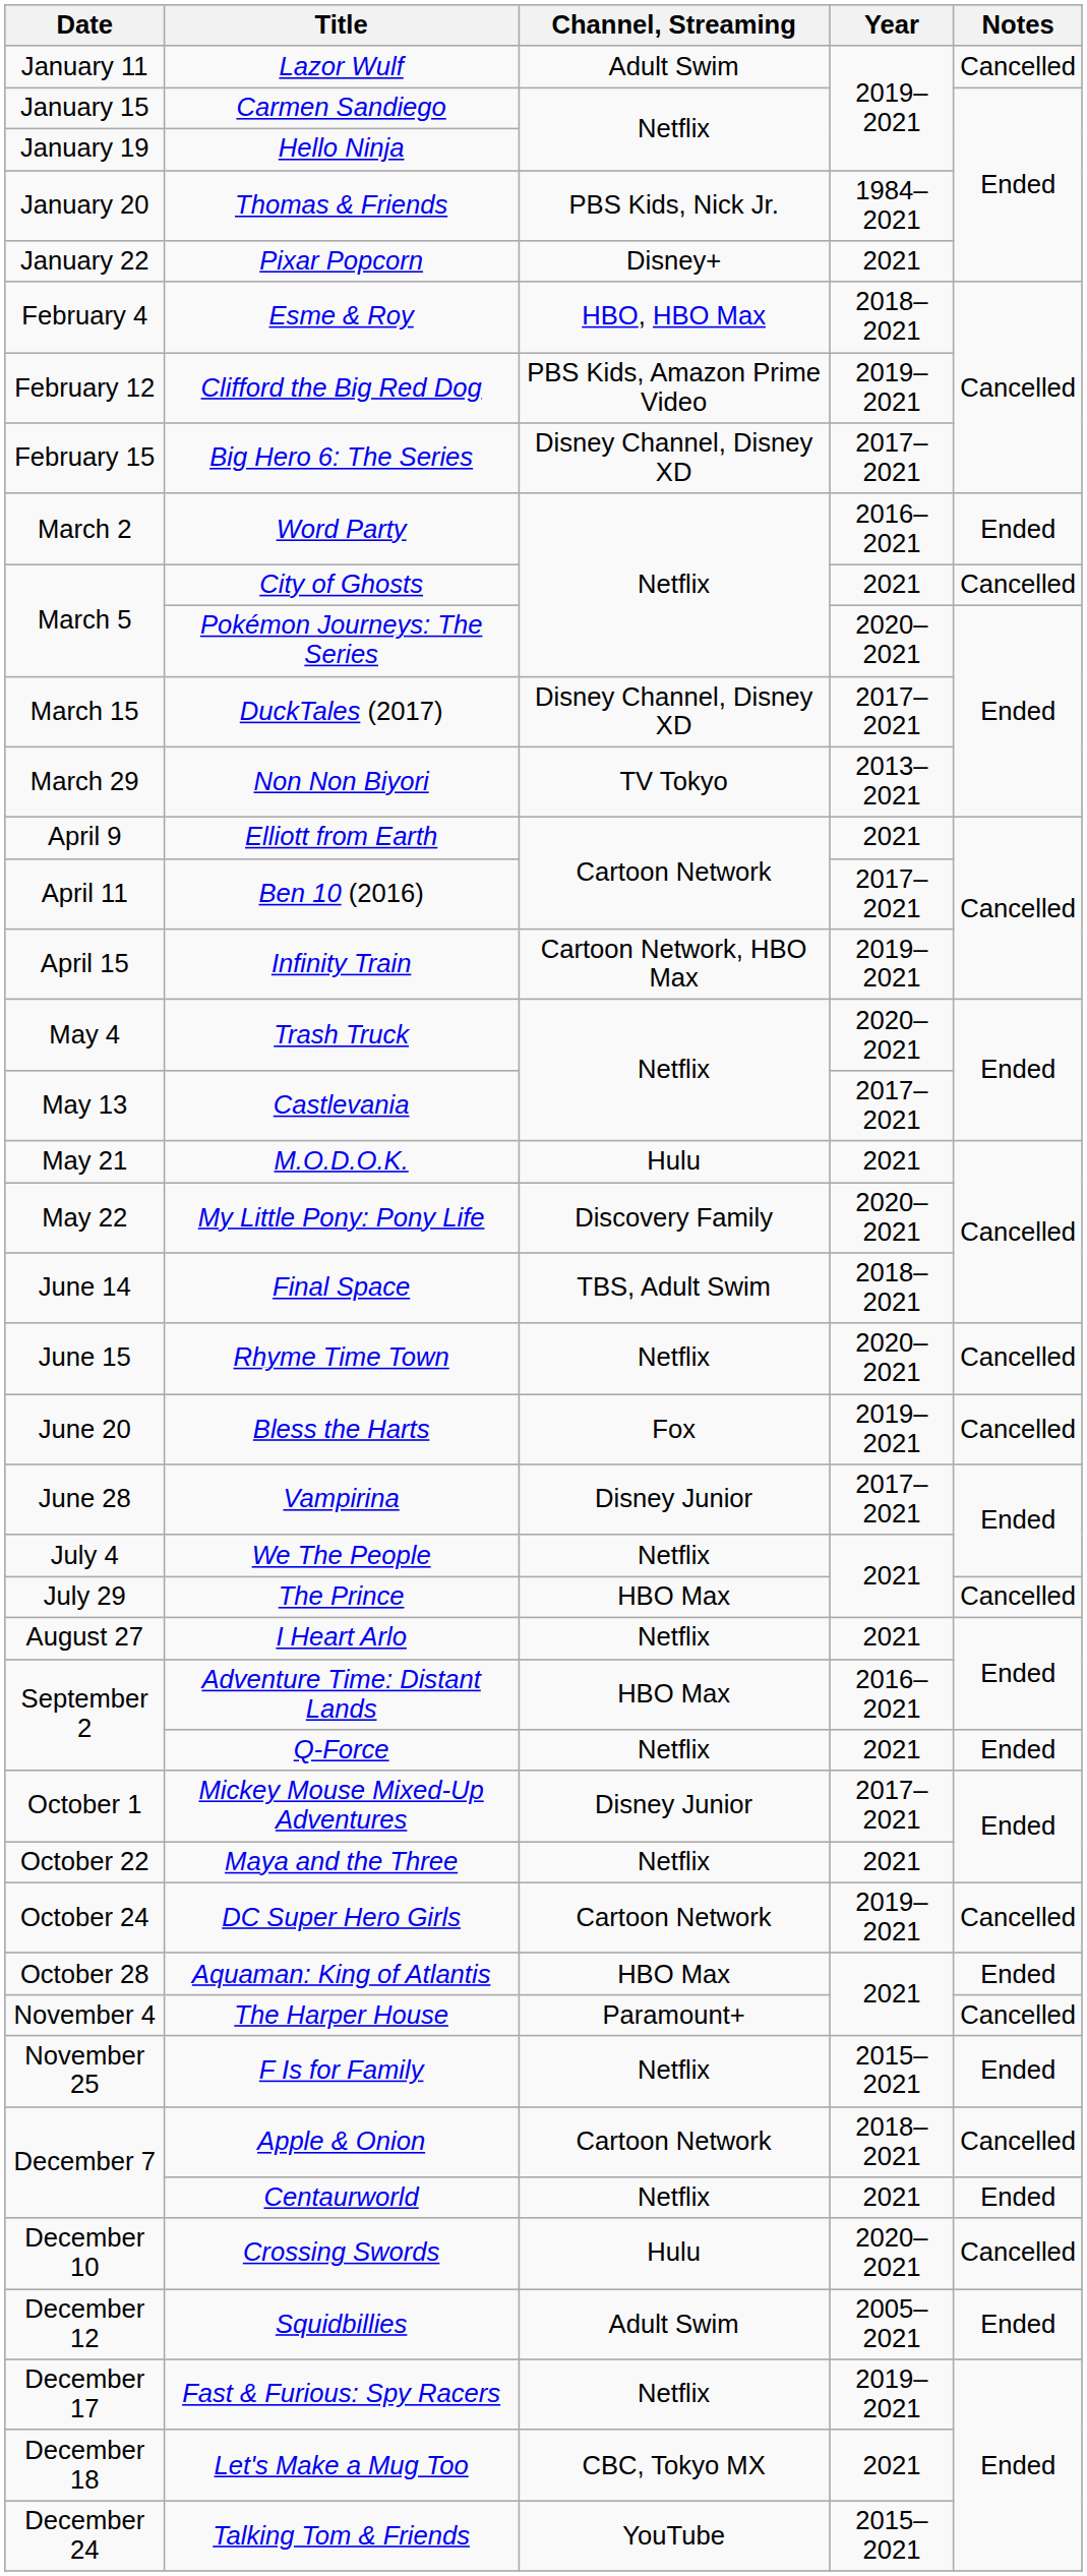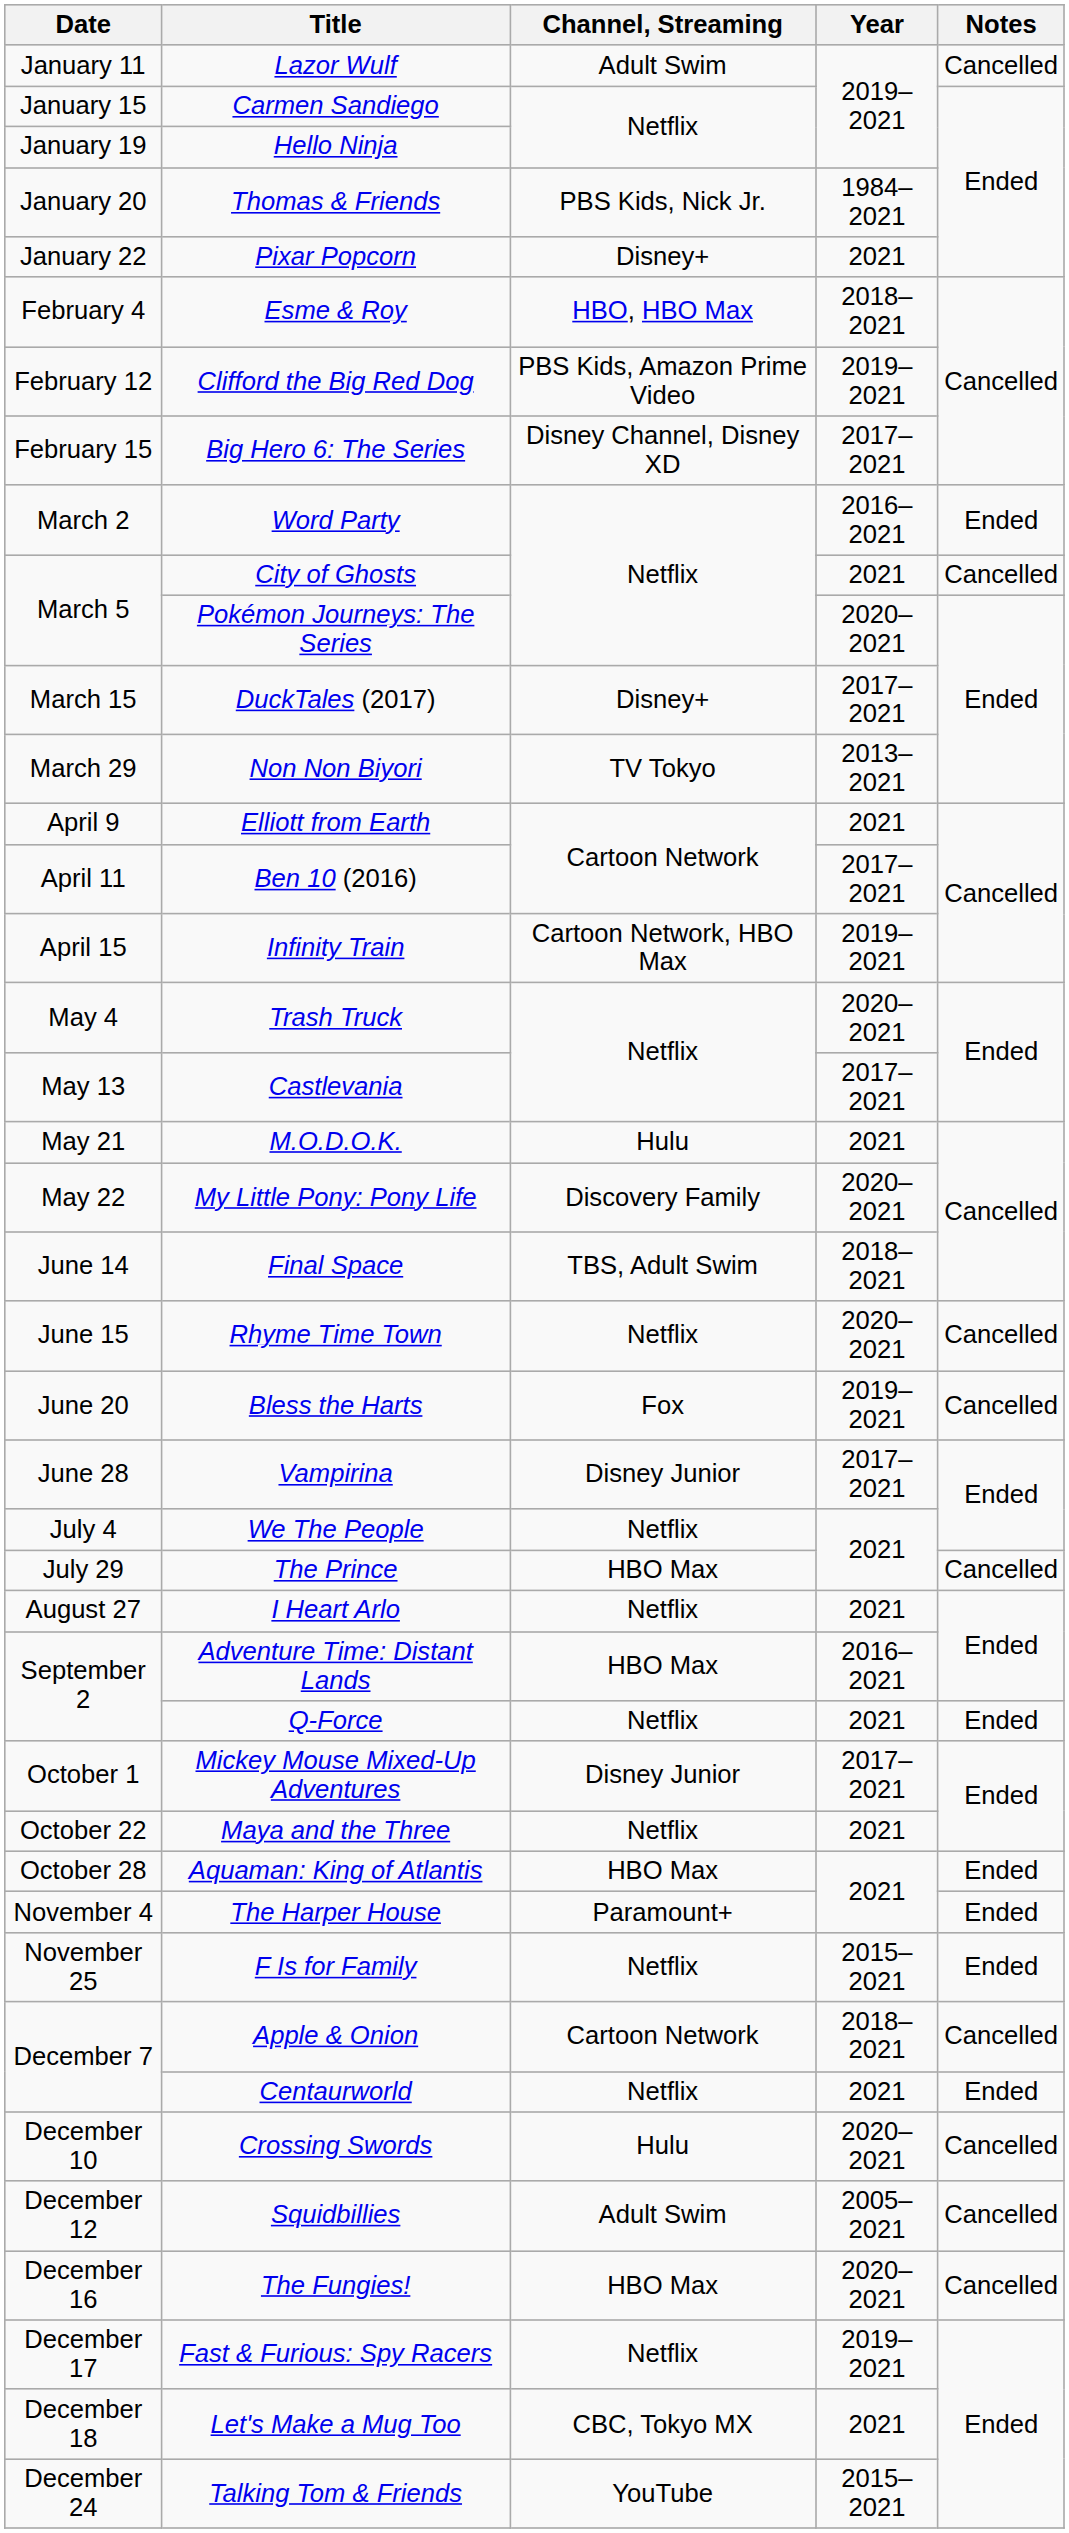 <table class="wikitable" style="text-align: center" width="75%">
 <tr>
 <th scope="col">Date</th>
 <th scope="col">Title</th>
 <th scope="col">Channel, Streaming</th>
 <th scope="col">Year</th>
 <th scope="col">Notes</th>
 </tr>
 <tr>
 <td>January 11</td>
 <td><em><a href='#'>Lazor Wulf</a></em></td>
 <td>Adult Swim</td>
 <td rowspan="3">2019–2021</td>
 <td>Cancelled</td>
 </tr>
 <tr>
 <td>January 15</td>
 <td><em><a href='#'>Carmen Sandiego</a></em></td>
 <td rowspan="2">Netflix</td>
 <td rowspan="4">Ended</td>
 </tr>
 <tr>
 <td>January 19</td>
 <td><em><a href='#'>Hello Ninja</a></em></td>
 </tr>
 <tr>
 <td>January 20</td>
 <td><em><a href='#'>Thomas & Friends</a></em></td>
 <td>PBS Kids, Nick Jr.</td>
 <td>1984–2021</td>
 </tr>
 <tr>
 <td>January 22</td>
 <td><em><a href='#'>Pixar Popcorn</a></em></td>
 <td>Disney+</td>
 <td>2021</td>
 </tr>
 <tr>
 <td>February 4</td>
 <td><em><a href='#'>Esme & Roy</a></em></td>
 <td><a href='#'>HBO</a>, <a href='#'>HBO Max</a></td>
 <td>2018–2021</td>
 <td rowspan="3">Cancelled</td>
 </tr>
 <tr>
 <td>February 12</td>
 <td><em><a href='#'>Clifford the Big Red Dog</a></em></td>
 <td>PBS Kids, Amazon Prime Video</td>
 <td>2019–2021</td>
 </tr>
 <tr>
 <td>February 15</td>
 <td><em><a href='#'>Big Hero 6: The Series</a></em></td>
 <td>Disney Channel, Disney XD</td>
 <td>2017–2021</td>
 </tr>
 <tr>
 <td>March 2</td>
 <td><em><a href='#'>Word Party</a></em></td>
 <td rowspan="3">Netflix</td>
 <td>2016–2021</td>
 <td>Ended</td>
 </tr>
 <tr>
 <td rowspan="2">March 5</td>
 <td><em><a href='#'>City of Ghosts</a></em></td>
 <td>2021</td>
 <td>Cancelled</td>
 </tr>
 <tr>
 <td><em><a href='#'>Pokémon Journeys: The Series</a></em></td>
 <td>2020–2021</td>
 <td rowspan="3">Ended</td>
 </tr>
 <tr>
 <td>March 15</td>
 <td><em><a href='#'>DuckTales</a></em> (2017)</td>
-<td>Disney Channel, Disney XD</td>
+<td>Disney+</td>
 <td>2017–2021</td>
 </tr>
 <tr>
 <td>March 29</td>
 <td><em><a href='#'>Non Non Biyori</a></em></td>
 <td>TV Tokyo</td>
 <td>2013–2021</td>
 </tr>
 <tr>
 <td>April 9</td>
 <td><em><a href='#'>Elliott from Earth</a></em></td>
 <td rowspan="2">Cartoon Network</td>
 <td>2021</td>
 <td rowspan="3">Cancelled</td>
 </tr>
 <tr>
 <td>April 11</td>
 <td><em><a href='#'>Ben 10</a></em> (2016)</td>
 <td>2017–2021</td>
 </tr>
 <tr>
 <td>April 15</td>
 <td><em><a href='#'>Infinity Train</a></em></td>
 <td>Cartoon Network, HBO Max</td>
 <td>2019–2021</td>
 </tr>
 <tr>
 <td>May 4</td>
 <td><em><a href='#'>Trash Truck</a></em></td>
 <td rowspan="2">Netflix</td>
 <td>2020–2021</td>
 <td rowspan="2">Ended</td>
 </tr>
 <tr>
 <td>May 13</td>
 <td><em><a href='#'>Castlevania</a></em></td>
 <td>2017–2021</td>
 </tr>
 <tr>
 <td>May 21</td>
 <td><em><a href='#'>M.O.D.O.K.</a></em></td>
 <td>Hulu</td>
 <td>2021</td>
 <td rowspan="3">Cancelled</td>
 </tr>
 <tr>
 <td>May 22</td>
 <td><em><a href='#'>My Little Pony: Pony Life</a></em></td>
 <td>Discovery Family</td>
 <td>2020–2021</td>
 </tr>
 <tr>
 <td>June 14</td>
 <td><em><a href='#'>Final Space</a></em></td>
 <td>TBS, Adult Swim</td>
 <td>2018–2021</td>
 </tr>
 <tr>
 <td>June 15</td>
 <td><em><a href='#'>Rhyme Time Town</a></em></td>
 <td>Netflix</td>
 <td>2020–2021</td>
 <td>Cancelled</td>
 </tr>
 <tr>
 <td>June 20</td>
 <td><em><a href='#'>Bless the Harts</a></em></td>
 <td>Fox</td>
 <td>2019–2021</td>
 <td>Cancelled</td>
 </tr>
 <tr>
 <td>June 28</td>
 <td><em><a href='#'>Vampirina</a></em></td>
 <td>Disney Junior</td>
 <td>2017–2021</td>
 <td rowspan="2">Ended</td>
 </tr>
 <tr>
 <td>July 4</td>
 <td><em><a href='#'>We The People</a></em></td>
 <td>Netflix</td>
 <td rowspan="2">2021</td>
 </tr>
 <tr>
 <td>July 29</td>
 <td><em><a href='#'>The Prince</a></em></td>
 <td>HBO Max</td>
 <td>Cancelled</td>
 </tr>
 <tr>
 <td>August 27</td>
 <td><em><a href='#'>I Heart Arlo</a></em></td>
 <td>Netflix</td>
 <td>2021</td>
 <td rowspan="2">Ended</td>
 </tr>
 <tr>
 <td rowspan="2">September 2</td>
 <td><em><a href='#'>Adventure Time: Distant Lands</a></em></td>
 <td>HBO Max</td>
 <td>2016–2021</td>
 </tr>
 <tr>
 <td><em><a href='#'>Q-Force</a></em></td>
 <td>Netflix</td>
 <td>2021</td>
 <td>Ended</td>
 </tr>
 <tr>
 <td>October 1</td>
 <td><em><a href='#'>Mickey Mouse Mixed-Up Adventures</a></em></td>
 <td>Disney Junior</td>
 <td>2017–2021</td>
 <td rowspan="2">Ended</td>
 </tr>
 <tr>
 <td>October 22</td>
 <td><em><a href='#'>Maya and the Three</a></em></td>
 <td>Netflix</td>
 <td>2021</td>
 </tr>
 <tr>
-<td>October 24</td>
-<td><em><a href='#'>DC Super Hero Girls</a></em></td>
-<td>Cartoon Network</td>
-<td>2019–2021</td>
-<td>Cancelled</td>
-</tr>
-<tr>
 <td>October 28</td>
 <td><em><a href='#'>Aquaman: King of Atlantis</a></em></td>
 <td>HBO Max</td>
 <td rowspan="2">2021</td>
 <td>Ended</td>
 </tr>
 <tr>
 <td>November 4</td>
 <td><em><a href='#'>The Harper House</a></em></td>
 <td>Paramount+</td>
-<td>Cancelled</td>
+<td>Ended</td>
 </tr>
 <tr>
 <td>November 25</td>
 <td><em><a href='#'>F Is for Family</a></em></td>
 <td>Netflix</td>
 <td>2015–2021</td>
 <td>Ended</td>
 </tr>
 <tr>
 <td rowspan="2">December 7</td>
 <td><em><a href='#'>Apple & Onion</a></em></td>
 <td>Cartoon Network</td>
 <td>2018–2021</td>
 <td>Cancelled</td>
 </tr>
 <tr>
 <td><em><a href='#'>Centaurworld</a></em></td>
 <td>Netflix</td>
 <td>2021</td>
 <td>Ended</td>
 </tr>
 <tr>
 <td>December 10</td>
 <td><em><a href='#'>Crossing Swords</a></em></td>
 <td>Hulu</td>
 <td>2020–2021</td>
 <td>Cancelled</td>
 </tr>
 <tr>
 <td>December 12</td>
 <td><em><a href='#'>Squidbillies</a></em></td>
 <td>Adult Swim</td>
 <td>2005–2021</td>
-<td>Ended</td>
+<td>Cancelled</td>
+</tr>
+<tr>
+<td>December 16</td>
+<td><em><a href='#'>The Fungies!</a></em></td>
+<td>HBO Max</td>
+<td>2020–2021</td>
+<td>Cancelled</td>
 </tr>
 <tr>
 <td>December 17</td>
 <td><em><a href='#'>Fast & Furious: Spy Racers</a></em></td>
 <td>Netflix</td>
 <td>2019–2021</td>
 <td rowspan="3">Ended</td>
 </tr>
 <tr>
 <td>December 18</td>
 <td><em><a href='#'>Let's Make a Mug Too</a></em></td>
 <td>CBC, Tokyo MX</td>
 <td>2021</td>
 </tr>
 <tr>
 <td>December 24</td>
 <td><em><a href='#'>Talking Tom & Friends</a></em></td>
 <td>YouTube</td>
 <td>2015–2021</td>
 </tr>
 </table>
